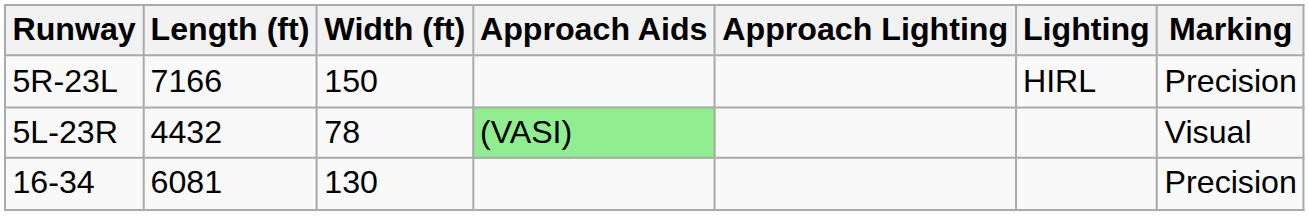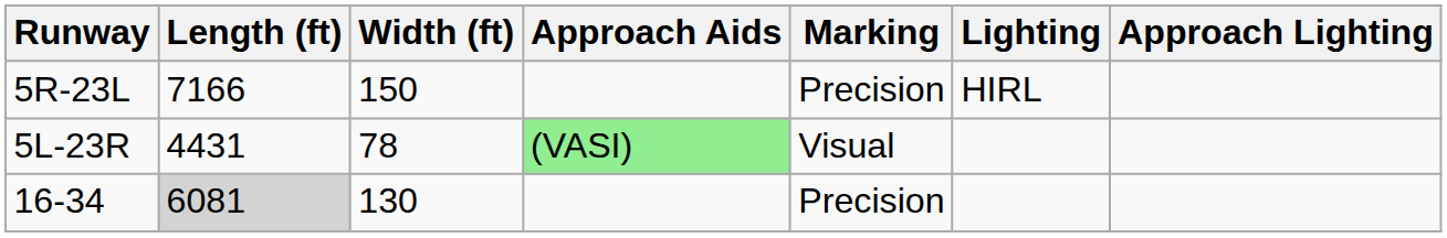 <table class="wikitable">
 <tr>
 <th>Runway</th>
 <th>Length (ft)</th>
 <th>Width (ft)</th>
 <th>Approach Aids</th>
+<th>Marking</th>
+<th>Lighting</th>
 <th>Approach Lighting</th>
-<th>Lighting</th>
-<th>Marking</th>
 </tr>
 <tr>
 <td>5R-23L</td>
 <td>7166</td>
 <td>150</td>
 <td></td>
+<td>Precision</td>
+<td>HIRL</td>
 <td></td>
-<td>HIRL</td>
-<td>Precision</td>
 </tr>
 <tr>
 <td>5L-23R</td>
-<td>4432</td>
+<td>4431</td>
 <td>78</td>
 <td style="background: lightgreen;">(VASI)</td>
+<td>Visual</td>
 <td></td>
 <td></td>
-<td>Visual</td>
 </tr>
 <tr>
 <td>16-34</td>
-<td>6081</td>
+<td style="background: lightgrey;">6081</td>
 <td>130</td>
 <td></td>
+<td>Precision</td>
 <td></td>
 <td></td>
-<td>Precision</td>
 </tr>
 </table>
